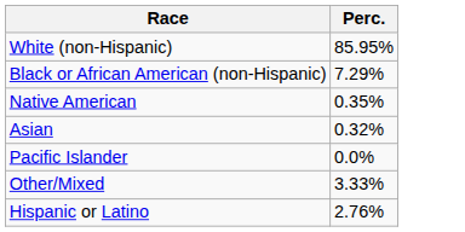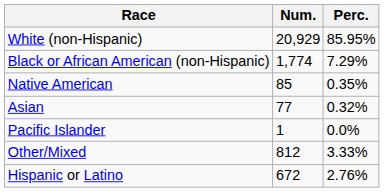 <table class="wikitable">
 <tr>
 <th>Race</th>
+<th>Num.</th>
 <th>Perc.</th>
 </tr>
 <tr>
 <td><a href='#'>White</a> (non-Hispanic)</td>
+<td>20,929</td>
 <td>85.95%</td>
 </tr>
 <tr>
 <td><a href='#'>Black or African American</a> (non-Hispanic)</td>
+<td>1,774</td>
 <td>7.29%</td>
 </tr>
 <tr>
 <td><a href='#'>Native American</a></td>
+<td>85</td>
 <td>0.35%</td>
 </tr>
 <tr>
 <td><a href='#'>Asian</a></td>
+<td>77</td>
 <td>0.32%</td>
 </tr>
 <tr>
 <td><a href='#'>Pacific Islander</a></td>
+<td>1</td>
 <td>0.0%</td>
 </tr>
 <tr>
 <td><a href='#'>Other/Mixed</a></td>
+<td>812</td>
 <td>3.33%</td>
 </tr>
 <tr>
 <td><a href='#'>Hispanic</a> or <a href='#'>Latino</a></td>
+<td>672</td>
 <td>2.76%</td>
 </tr>
 </table>
